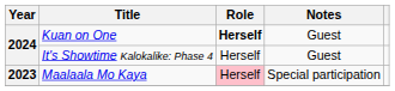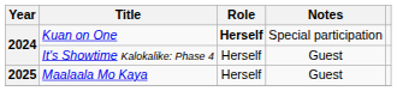 <table class="wikitable plainrowheaders sortable" style="text-align:center">
 <tr>
 <th scope="col">Year</th>
 <th scope="col">Title</th>
 <th scope="col">Role</th>
 <th scope="col">Notes</th>
 <th class="unsortable"></th>
 </tr>
 <tr>
 <th scope="row" rowspan="2">2024</th>
 <td style="text-align:left"><em><a href='#'>Kuan on One</a></em></td>
 <td><strong>Herself</strong></td>
-<td>Guest</td>
+<td>Special participation</td>
 <td></td>
 </tr>
 <tr>
 <td style="text-align:left"><em><a href='#'>It's Showtime</a> <small>Kalokalike: Phase 4</small></em></td>
 <td>Herself</td>
 <td>Guest</td>
 <td></td>
 </tr>
 <tr>
-<th scope="row" rowspan="1">2023</th>
+<th scope="row" rowspan="1">2025</th>
 <td style="text-align:left"><em><a href='#'>Maalaala Mo Kaya</a></em></td>
-<td style="background: pink;">Herself</td>
-<td>Special participation</td>
+<td>Herself</td>
+<td>Guest</td>
 <td></td>
 </tr>
 <tr>
 </tr>
 </table>
